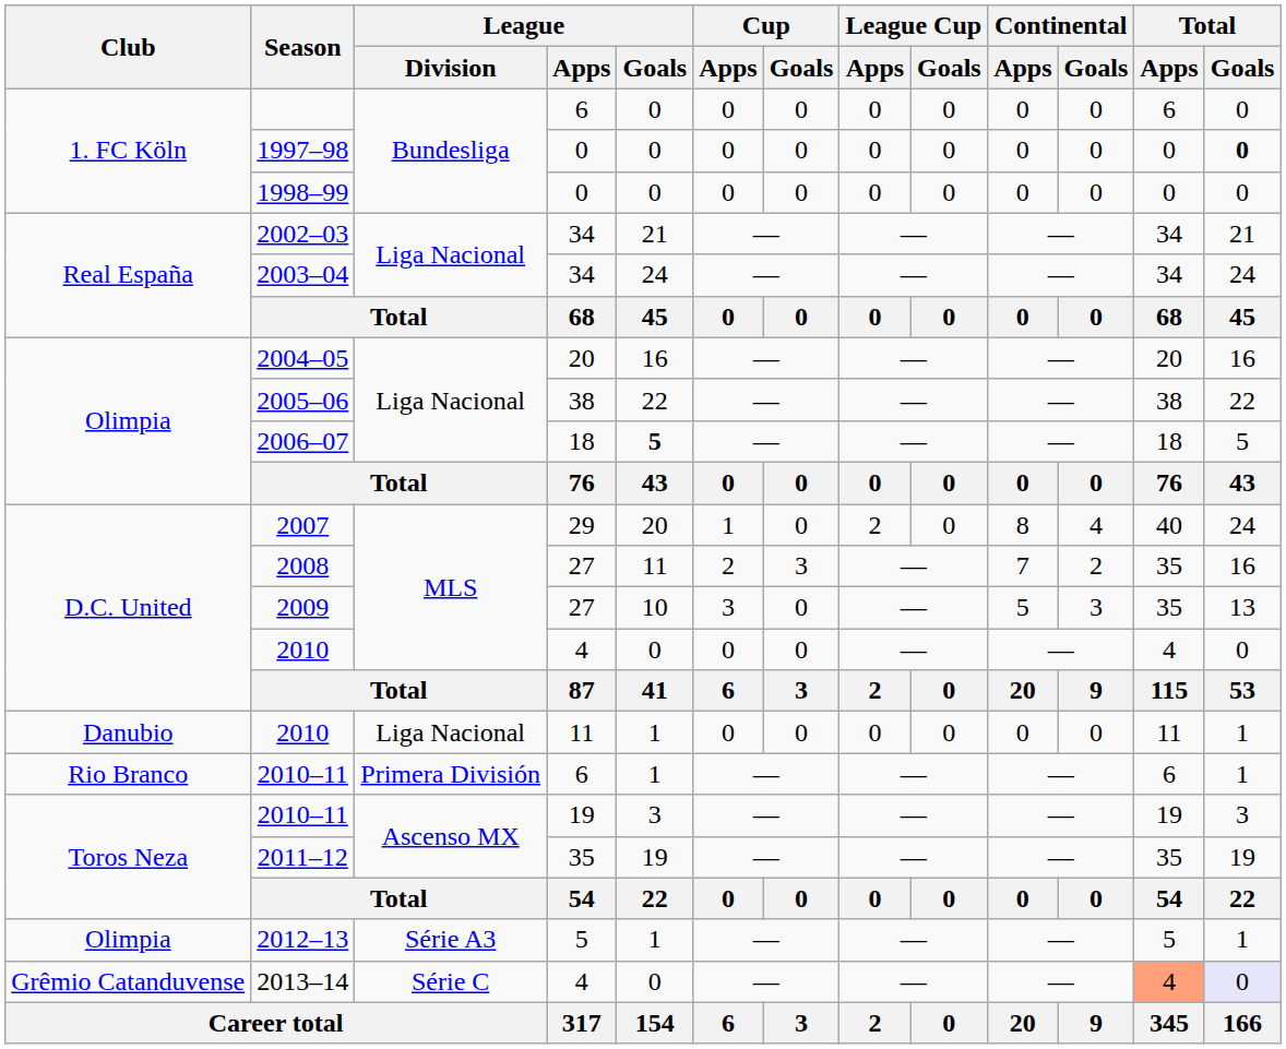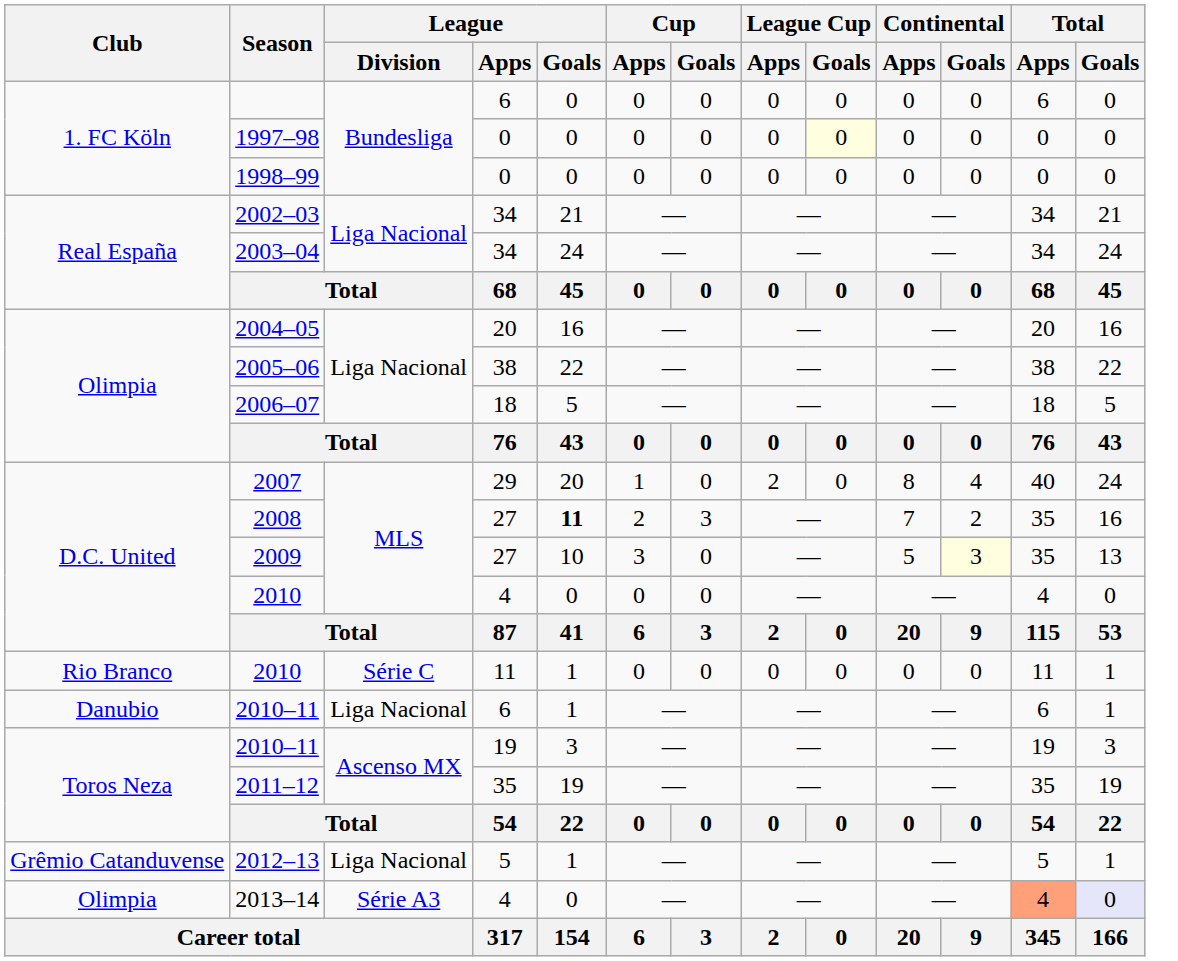 <table class="wikitable" style="text-align:center">
 <tr>
 <th rowspan="2">Club</th>
 <th rowspan="2">Season</th>
 <th colspan="3">League</th>
 <th colspan="2">Cup</th>
 <th colspan="2">League Cup</th>
 <th colspan="2">Continental</th>
 <th colspan="2">Total</th>
 </tr>
 <tr>
 <th>Division</th>
 <th>Apps</th>
 <th>Goals</th>
 <th>Apps</th>
 <th>Goals</th>
 <th>Apps</th>
 <th>Goals</th>
 <th>Apps</th>
 <th>Goals</th>
 <th>Apps</th>
 <th>Goals</th>
 </tr>
 <tr>
 <td rowspan="3"><a href='#'>1. FC Köln</a></td>
 <td></td>
 <td rowspan="3"><a href='#'>Bundesliga</a></td>
 <td>6</td>
 <td>0</td>
 <td>0</td>
 <td>0</td>
 <td>0</td>
 <td>0</td>
 <td>0</td>
 <td>0</td>
 <td>6</td>
 <td>0</td>
 </tr>
 <tr>
 <td><a href='#'>1997–98</a></td>
 <td>0</td>
 <td>0</td>
 <td>0</td>
 <td>0</td>
 <td>0</td>
+<td style="background: lightyellow;">0</td>
 <td>0</td>
 <td>0</td>
 <td>0</td>
 <td>0</td>
-<td><strong>0</strong></td>
 </tr>
 <tr>
 <td><a href='#'>1998–99</a></td>
 <td>0</td>
 <td>0</td>
 <td>0</td>
 <td>0</td>
 <td>0</td>
 <td>0</td>
 <td>0</td>
 <td>0</td>
 <td>0</td>
 <td>0</td>
 </tr>
 <tr>
 <td rowspan="3"><a href='#'>Real España</a></td>
 <td><a href='#'>2002–03</a></td>
 <td rowspan="2"><a href='#'>Liga Nacional</a></td>
 <td>34</td>
 <td>21</td>
 <td colspan="2">—</td>
 <td colspan="2">—</td>
 <td colspan="2">—</td>
 <td>34</td>
 <td>21</td>
 </tr>
 <tr>
 <td><a href='#'>2003–04</a></td>
 <td>34</td>
 <td>24</td>
 <td colspan="2">—</td>
 <td colspan="2">—</td>
 <td colspan="2">—</td>
 <td>34</td>
 <td>24</td>
 </tr>
 <tr>
 <th colspan="2">Total</th>
 <th>68</th>
 <th>45</th>
 <th>0</th>
 <th>0</th>
 <th>0</th>
 <th>0</th>
 <th>0</th>
 <th>0</th>
 <th>68</th>
 <th>45</th>
 </tr>
 <tr>
 <td rowspan="4"><a href='#'>Olimpia</a></td>
 <td><a href='#'>2004–05</a></td>
 <td rowspan="3">Liga Nacional</td>
 <td>20</td>
 <td>16</td>
 <td colspan="2">—</td>
 <td colspan="2">—</td>
 <td colspan="2">—</td>
 <td>20</td>
 <td>16</td>
 </tr>
 <tr>
 <td><a href='#'>2005–06</a></td>
 <td>38</td>
 <td>22</td>
 <td colspan="2">—</td>
 <td colspan="2">—</td>
 <td colspan="2">—</td>
 <td>38</td>
 <td>22</td>
 </tr>
 <tr>
 <td><a href='#'>2006–07</a></td>
 <td>18</td>
-<td><strong>5</strong></td>
+<td>5</td>
 <td colspan="2">—</td>
 <td colspan="2">—</td>
 <td colspan="2">—</td>
 <td>18</td>
 <td>5</td>
 </tr>
 <tr>
 <th colspan="2">Total</th>
 <th>76</th>
 <th>43</th>
 <th>0</th>
 <th>0</th>
 <th>0</th>
 <th>0</th>
 <th>0</th>
 <th>0</th>
 <th>76</th>
 <th>43</th>
 </tr>
 <tr>
 <td rowspan="5"><a href='#'>D.C. United</a></td>
 <td><a href='#'>2007</a></td>
 <td rowspan="4"><a href='#'>MLS</a></td>
 <td>29</td>
 <td>20</td>
 <td>1</td>
 <td>0</td>
 <td>2</td>
 <td>0</td>
 <td>8</td>
 <td>4</td>
 <td>40</td>
 <td>24</td>
 </tr>
 <tr>
 <td><a href='#'>2008</a></td>
 <td>27</td>
-<td>11</td>
+<td><strong>11</strong></td>
 <td>2</td>
 <td>3</td>
 <td colspan="2">—</td>
 <td>7</td>
 <td>2</td>
 <td>35</td>
 <td>16</td>
 </tr>
 <tr>
 <td><a href='#'>2009</a></td>
 <td>27</td>
 <td>10</td>
 <td>3</td>
 <td>0</td>
 <td colspan="2">—</td>
 <td>5</td>
-<td>3</td>
+<td style="background: lightyellow;">3</td>
 <td>35</td>
 <td>13</td>
 </tr>
 <tr>
 <td><a href='#'>2010</a></td>
 <td>4</td>
 <td>0</td>
 <td>0</td>
 <td>0</td>
 <td colspan="2">—</td>
 <td colspan="2">—</td>
 <td>4</td>
 <td>0</td>
 </tr>
 <tr>
 <th colspan="2">Total</th>
 <th>87</th>
 <th>41</th>
 <th>6</th>
 <th>3</th>
 <th>2</th>
 <th>0</th>
 <th>20</th>
 <th>9</th>
 <th>115</th>
 <th>53</th>
 </tr>
 <tr>
-<td><a href='#'>Danubio</a></td>
+<td><a href='#'>Rio Branco</a></td>
 <td><a href='#'>2010</a></td>
-<td>Liga Nacional</td>
+<td><a href='#'>Série C</a></td>
 <td>11</td>
 <td>1</td>
 <td>0</td>
 <td>0</td>
 <td>0</td>
 <td>0</td>
 <td>0</td>
 <td>0</td>
 <td>11</td>
 <td>1</td>
 </tr>
 <tr>
-<td><a href='#'>Rio Branco</a></td>
+<td><a href='#'>Danubio</a></td>
 <td><a href='#'>2010–11</a></td>
-<td><a href='#'>Primera División</a></td>
+<td>Liga Nacional</td>
 <td>6</td>
 <td>1</td>
 <td colspan="2">—</td>
 <td colspan="2">—</td>
 <td colspan="2">—</td>
 <td>6</td>
 <td>1</td>
 </tr>
 <tr>
 <td rowspan="3"><a href='#'>Toros Neza</a></td>
 <td><a href='#'>2010–11</a></td>
 <td rowspan="2"><a href='#'>Ascenso MX</a></td>
 <td>19</td>
 <td>3</td>
 <td colspan="2">—</td>
 <td colspan="2">—</td>
 <td colspan="2">—</td>
 <td>19</td>
 <td>3</td>
 </tr>
 <tr>
 <td><a href='#'>2011–12</a></td>
 <td>35</td>
 <td>19</td>
 <td colspan="2">—</td>
 <td colspan="2">—</td>
 <td colspan="2">—</td>
 <td>35</td>
 <td>19</td>
 </tr>
 <tr>
 <th colspan="2">Total</th>
 <th>54</th>
 <th>22</th>
 <th>0</th>
 <th>0</th>
 <th>0</th>
 <th>0</th>
 <th>0</th>
 <th>0</th>
 <th>54</th>
 <th>22</th>
 </tr>
 <tr>
-<td><a href='#'>Olimpia</a></td>
+<td><a href='#'>Grêmio Catanduvense</a></td>
 <td><a href='#'>2012–13</a></td>
-<td><a href='#'>Série A3</a></td>
+<td>Liga Nacional</td>
 <td>5</td>
 <td>1</td>
 <td colspan="2">—</td>
 <td colspan="2">—</td>
 <td colspan="2">—</td>
 <td>5</td>
 <td>1</td>
 </tr>
 <tr>
-<td><a href='#'>Grêmio Catanduvense</a></td>
+<td><a href='#'>Olimpia</a></td>
 <td>2013–14</td>
-<td><a href='#'>Série C</a></td>
+<td><a href='#'>Série A3</a></td>
 <td>4</td>
 <td>0</td>
 <td colspan="2">—</td>
 <td colspan="2">—</td>
 <td colspan="2">—</td>
 <td style="background: lightsalmon;">4</td>
 <td style="background: lavender;">0</td>
 </tr>
 <tr>
 <th colspan="3">Career total</th>
 <th>317</th>
 <th>154</th>
 <th>6</th>
 <th>3</th>
 <th>2</th>
 <th>0</th>
 <th>20</th>
 <th>9</th>
 <th>345</th>
 <th>166</th>
 </tr>
 </table>
